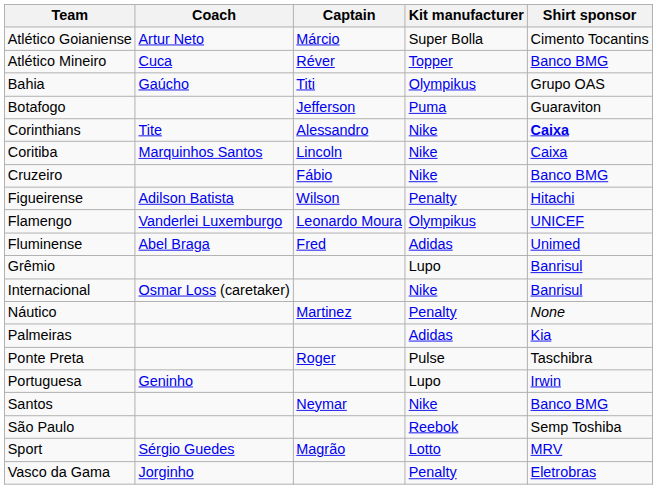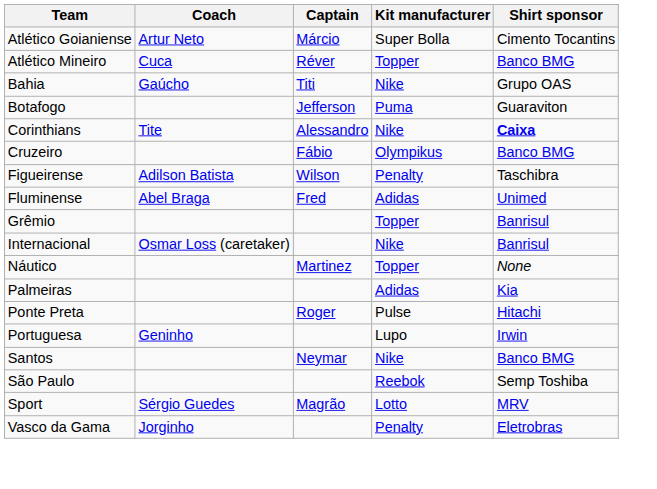 <table class="wikitable sortable">
 <tr>
 <th>Team</th>
 <th>Coach</th>
 <th>Captain</th>
 <th>Kit manufacturer</th>
 <th>Shirt sponsor</th>
 </tr>
 <tr>
 <td>Atlético Goianiense</td>
 <td> <a href='#'>Artur Neto</a></td>
 <td> <a href='#'>Márcio</a></td>
 <td>Super Bolla</td>
 <td>Cimento Tocantins</td>
 </tr>
 <tr>
 <td>Atlético Mineiro</td>
 <td> <a href='#'>Cuca</a></td>
 <td> <a href='#'>Réver</a></td>
 <td><a href='#'>Topper</a></td>
 <td><a href='#'>Banco BMG</a></td>
 </tr>
 <tr>
 <td>Bahia</td>
 <td> <a href='#'>Gaúcho</a></td>
 <td> <a href='#'>Titi</a></td>
-<td><a href='#'>Olympikus</a></td>
+<td><a href='#'>Nike</a></td>
 <td>Grupo OAS</td>
 </tr>
 <tr>
 <td>Botafogo</td>
 <td> </td>
 <td> <a href='#'>Jefferson</a></td>
 <td><a href='#'>Puma</a></td>
 <td>Guaraviton</td>
 </tr>
 <tr>
 <td>Corinthians</td>
 <td> <a href='#'>Tite</a></td>
 <td> <a href='#'>Alessandro</a></td>
 <td><a href='#'>Nike</a></td>
 <td><strong><a href='#'>Caixa</a></strong></td>
 </tr>
 <tr>
-<td>Coritiba</td>
-<td> <a href='#'>Marquinhos Santos</a></td>
-<td> <a href='#'>Lincoln</a></td>
-<td><a href='#'>Nike</a></td>
-<td><a href='#'>Caixa</a></td>
-</tr>
-<tr>
 <td>Cruzeiro</td>
 <td> </td>
 <td> <a href='#'>Fábio</a></td>
-<td><a href='#'>Nike</a></td>
+<td><a href='#'>Olympikus</a></td>
 <td><a href='#'>Banco BMG</a></td>
 </tr>
 <tr>
 <td>Figueirense</td>
 <td> <a href='#'>Adilson Batista</a></td>
 <td> <a href='#'>Wilson</a></td>
 <td><a href='#'>Penalty</a></td>
-<td><a href='#'>Hitachi</a></td>
-</tr>
-<tr>
-<td>Flamengo</td>
-<td> <a href='#'>Vanderlei Luxemburgo</a></td>
-<td> <a href='#'>Leonardo Moura</a></td>
-<td><a href='#'>Olympikus</a></td>
-<td><a href='#'>UNICEF</a></td>
+<td>Taschibra</td>
 </tr>
 <tr>
 <td>Fluminense</td>
 <td> <a href='#'>Abel Braga</a></td>
 <td> <a href='#'>Fred</a></td>
 <td><a href='#'>Adidas</a></td>
 <td><a href='#'>Unimed</a></td>
 </tr>
 <tr>
 <td>Grêmio</td>
 <td> </td>
 <td> </td>
-<td>Lupo</td>
+<td><a href='#'>Topper</a></td>
 <td><a href='#'>Banrisul</a></td>
 </tr>
 <tr>
 <td>Internacional</td>
 <td> <a href='#'>Osmar Loss</a> (caretaker)</td>
 <td> </td>
 <td><a href='#'>Nike</a></td>
 <td><a href='#'>Banrisul</a></td>
 </tr>
 <tr>
 <td>Náutico</td>
 <td> </td>
 <td> <a href='#'>Martinez</a></td>
-<td><a href='#'>Penalty</a></td>
+<td><a href='#'>Topper</a></td>
 <td><em>None</em></td>
 </tr>
 <tr>
 <td>Palmeiras</td>
 <td> </td>
 <td> </td>
 <td><a href='#'>Adidas</a></td>
 <td><a href='#'>Kia</a></td>
 </tr>
 <tr>
 <td>Ponte Preta</td>
 <td> </td>
 <td> <a href='#'>Roger</a></td>
 <td>Pulse</td>
-<td>Taschibra</td>
+<td><a href='#'>Hitachi</a></td>
 </tr>
 <tr>
 <td>Portuguesa</td>
 <td> <a href='#'>Geninho</a></td>
 <td> </td>
 <td>Lupo</td>
 <td><a href='#'>Irwin</a></td>
 </tr>
 <tr>
 <td>Santos</td>
 <td> </td>
 <td> <a href='#'>Neymar</a></td>
 <td><a href='#'>Nike</a></td>
 <td><a href='#'>Banco BMG</a></td>
 </tr>
 <tr>
 <td>São Paulo</td>
 <td> </td>
 <td> </td>
 <td><a href='#'>Reebok</a></td>
 <td>Semp Toshiba</td>
 </tr>
 <tr>
 <td>Sport</td>
 <td> <a href='#'>Sérgio Guedes</a></td>
 <td> <a href='#'>Magrão</a></td>
 <td><a href='#'>Lotto</a></td>
 <td><a href='#'>MRV</a></td>
 </tr>
 <tr>
 <td>Vasco da Gama</td>
 <td> <a href='#'>Jorginho</a></td>
 <td> </td>
 <td><a href='#'>Penalty</a></td>
 <td><a href='#'>Eletrobras</a></td>
 </tr>
 </table>
